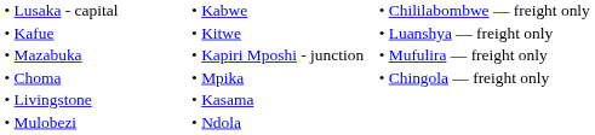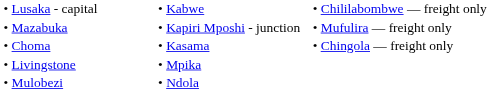 <table>
 <tr>
 <td width="180">• <a href='#'>Lusaka</a> - capital</td>
 <td width="180">• <a href='#'>Kabwe</a></td>
 <td>• <a href='#'>Chililabombwe</a> — freight only</td>
-</tr>
-<tr>
-<td>• <a href='#'>Kafue</a></td>
-<td>• <a href='#'>Kitwe</a></td>
-<td>• <a href='#'>Luanshya</a> — freight only</td>
 </tr>
 <tr>
 <td>• <a href='#'>Mazabuka</a></td>
 <td>• <a href='#'>Kapiri Mposhi</a> - junction</td>
 <td>• <a href='#'>Mufulira</a> — freight only</td>
 </tr>
 <tr>
 <td>• <a href='#'>Choma</a></td>
-<td>• <a href='#'>Mpika</a></td>
+<td>• <a href='#'>Kasama</a></td>
 <td>• <a href='#'>Chingola</a> — freight only</td>
 </tr>
 <tr>
 <td>• <a href='#'>Livingstone</a></td>
-<td>• <a href='#'>Kasama</a></td>
+<td>• <a href='#'>Mpika</a></td>
 <td></td>
 </tr>
 <tr>
 <td>• <a href='#'>Mulobezi</a></td>
 <td>• <a href='#'>Ndola</a></td>
 <td></td>
 </tr>
 </table>
